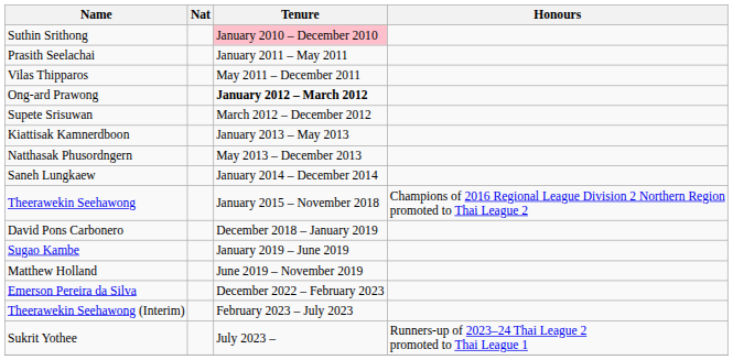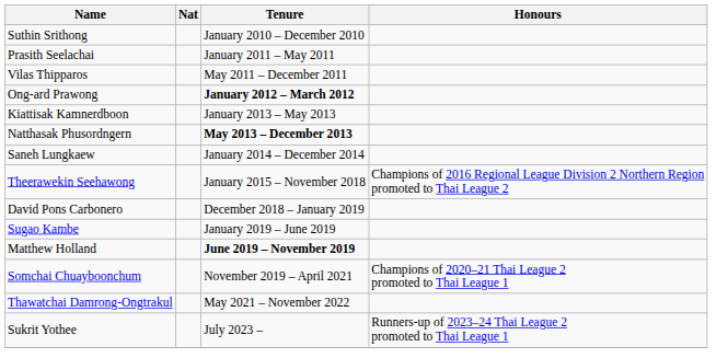 <table class="wikitable sortable" style="text-align: left">
 <tr>
 <th>Name</th>
 <th>Nat</th>
 <th>Tenure</th>
 <th>Honours</th>
 </tr>
 <tr>
 <td align=left>Suthin Srithong</td>
 <td></td>
-<td style="background: pink;">January 2010 – December 2010</td>
+<td>January 2010 – December 2010</td>
 <td></td>
 </tr>
 <tr>
 <td align=left>Prasith Seelachai</td>
 <td></td>
 <td>January 2011 – May 2011</td>
 <td></td>
 </tr>
 <tr>
 <td align=left>Vilas Thipparos</td>
 <td></td>
 <td>May 2011 – December 2011</td>
 <td></td>
 </tr>
 <tr>
 <td align=left>Ong-ard Prawong</td>
 <td></td>
 <td><strong>January 2012 – March 2012</strong></td>
 <td></td>
 </tr>
 <tr>
-<td align=left>Supete Srisuwan</td>
-<td></td>
-<td>March 2012 – December 2012</td>
-<td></td>
-</tr>
-<tr>
 <td align=left>Kiattisak Kamnerdboon</td>
 <td></td>
 <td>January 2013 – May 2013</td>
 <td></td>
 </tr>
 <tr>
 <td align=left>Natthasak Phusordngern</td>
 <td></td>
-<td>May 2013 – December 2013</td>
+<td><strong>May 2013 – December 2013</strong></td>
 <td></td>
 </tr>
 <tr>
 <td align=left>Saneh Lungkaew</td>
 <td></td>
 <td>January 2014 – December 2014</td>
 <td></td>
 </tr>
 <tr>
 <td align=left><a href='#'>Theerawekin Seehawong</a></td>
 <td></td>
 <td>January 2015 – November 2018</td>
 <td>Champions of <a href='#'>2016 Regional League Division 2 Northern Region</a><br>promoted to <a href='#'>Thai League 2</a></td>
 </tr>
 <tr>
 <td align=left>David Pons Carbonero</td>
 <td></td>
 <td>December 2018 – January 2019</td>
 <td></td>
 </tr>
 <tr>
 <td align=left><a href='#'>Sugao Kambe</a></td>
 <td></td>
 <td>January 2019 – June 2019</td>
 <td></td>
 </tr>
 <tr>
 <td align=left>Matthew Holland</td>
 <td></td>
-<td>June 2019 – November 2019</td>
+<td><strong>June 2019 – November 2019</strong></td>
 <td></td>
 </tr>
 <tr>
-<td align=left><a href='#'>Emerson Pereira da Silva</a></td>
+<td align=left><a href='#'>Somchai Chuayboonchum</a></td>
 <td></td>
-<td>December 2022 – February 2023</td>
-<td></td>
+<td>November 2019 – April 2021</td>
+<td>Champions of <a href='#'>2020–21 Thai League 2</a><br>promoted to <a href='#'>Thai League 1</a></td>
 </tr>
 <tr>
-<td><a href='#'>Theerawekin Seehawong</a> (Interim)</td>
+<td align=left><a href='#'>Thawatchai Damrong-Ongtrakul</a></td>
 <td></td>
-<td>February 2023 – July 2023</td>
+<td>May 2021 – November 2022</td>
 <td></td>
 </tr>
 <tr>
 <td>Sukrit Yothee</td>
 <td></td>
 <td>July 2023 –</td>
 <td>Runners-up of <a href='#'>2023–24 Thai League 2</a><br>promoted to <a href='#'>Thai League 1</a></td>
 </tr>
 <tr>
 </tr>
 </table>
